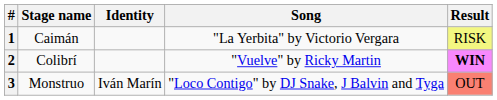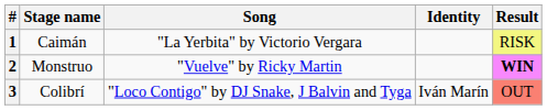 <table class="wikitable plainrowheaders" style="text-align: center">
 <tr>
 <th>#</th>
 <th>Stage name</th>
+<th>Song</th>
 <th>Identity</th>
-<th>Song</th>
 <th>Result</th>
 </tr>
 <tr>
 <th>1</th>
 <td>Caimán</td>
+<td>"La Yerbita" by Victorio Vergara</td>
 <td></td>
-<td>"La Yerbita" by Victorio Vergara</td>
 <td bgcolor=#F3F781>RISK</td>
 </tr>
 <tr>
 <th>2</th>
-<td>Colibrí</td>
+<td>Monstruo</td>
+<td>"<a href='#'>Vuelve</a>" by <a href='#'>Ricky Martin</a></td>
 <td></td>
-<td>"<a href='#'>Vuelve</a>" by <a href='#'>Ricky Martin</a></td>
 <td bgcolor=#F888FD><strong>WIN</strong></td>
 </tr>
 <tr>
 <th>3</th>
-<td>Monstruo</td>
+<td>Colibrí</td>
+<td>"<a href='#'>Loco Contigo</a>" by <a href='#'>DJ Snake</a>, <a href='#'>J Balvin</a> and <a href='#'>Tyga</a></td>
 <td>Iván Marín</td>
-<td>"<a href='#'>Loco Contigo</a>" by <a href='#'>DJ Snake</a>, <a href='#'>J Balvin</a> and <a href='#'>Tyga</a></td>
 <td bgcolor=salmon>OUT</td>
 </tr>
 </table>
